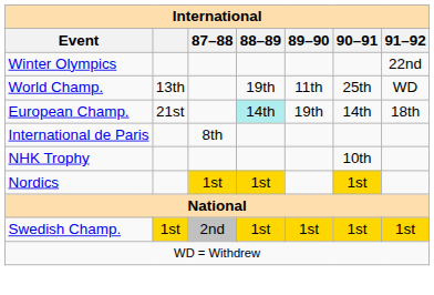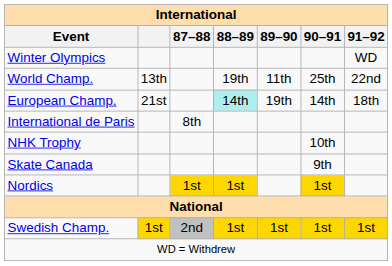 <table class="wikitable" style="text-align:center">
 <tr>
 <th style="background-color: #ffdead; " colspan=7 align=center>International</th>
 </tr>
 <tr>
 <th>Event</th>
 <th></th>
 <th>87–88</th>
 <th>88–89</th>
 <th>89–90</th>
 <th>90–91</th>
 <th>91–92</th>
 </tr>
 <tr>
 <td align=left><a href='#'>Winter Olympics</a></td>
 <td></td>
 <td></td>
 <td></td>
 <td></td>
 <td></td>
-<td>22nd</td>
+<td>WD</td>
 </tr>
 <tr>
 <td align=left><a href='#'>World Champ.</a></td>
 <td>13th</td>
 <td></td>
 <td>19th</td>
 <td>11th</td>
 <td>25th</td>
-<td>WD</td>
+<td>22nd</td>
 </tr>
 <tr>
 <td align=left><a href='#'>European Champ.</a></td>
 <td>21st</td>
 <td></td>
 <td style="background: paleturquoise;">14th</td>
 <td>19th</td>
 <td>14th</td>
 <td>18th</td>
 </tr>
 <tr>
 <td align=left><a href='#'>International de Paris</a></td>
 <td></td>
 <td>8th</td>
 <td></td>
 <td></td>
 <td></td>
 <td></td>
 </tr>
 <tr>
 <td align=left><a href='#'>NHK Trophy</a></td>
 <td></td>
 <td></td>
 <td></td>
 <td></td>
 <td>10th</td>
 <td></td>
 </tr>
 <tr>
+<td align=left><a href='#'>Skate Canada</a></td>
+<td></td>
+<td></td>
+<td></td>
+<td></td>
+<td>9th</td>
+<td></td>
+</tr>
+<tr>
 <td align=left><a href='#'>Nordics</a></td>
 <td></td>
 <td bgcolor=gold>1st</td>
 <td bgcolor=gold>1st</td>
 <td></td>
 <td bgcolor=gold>1st</td>
 <td></td>
 </tr>
 <tr>
 <th style="background-color: #ffdead; " colspan=7 align=center>National</th>
 </tr>
 <tr>
 <td align=left><a href='#'>Swedish Champ.</a></td>
 <td bgcolor=gold>1st</td>
 <td bgcolor=silver>2nd</td>
 <td bgcolor=gold>1st</td>
 <td bgcolor=gold>1st</td>
 <td bgcolor=gold>1st</td>
 <td bgcolor=gold>1st</td>
 </tr>
 <tr>
 <td colspan=7 align=center><small> WD = Withdrew </small></td>
 </tr>
 </table>
